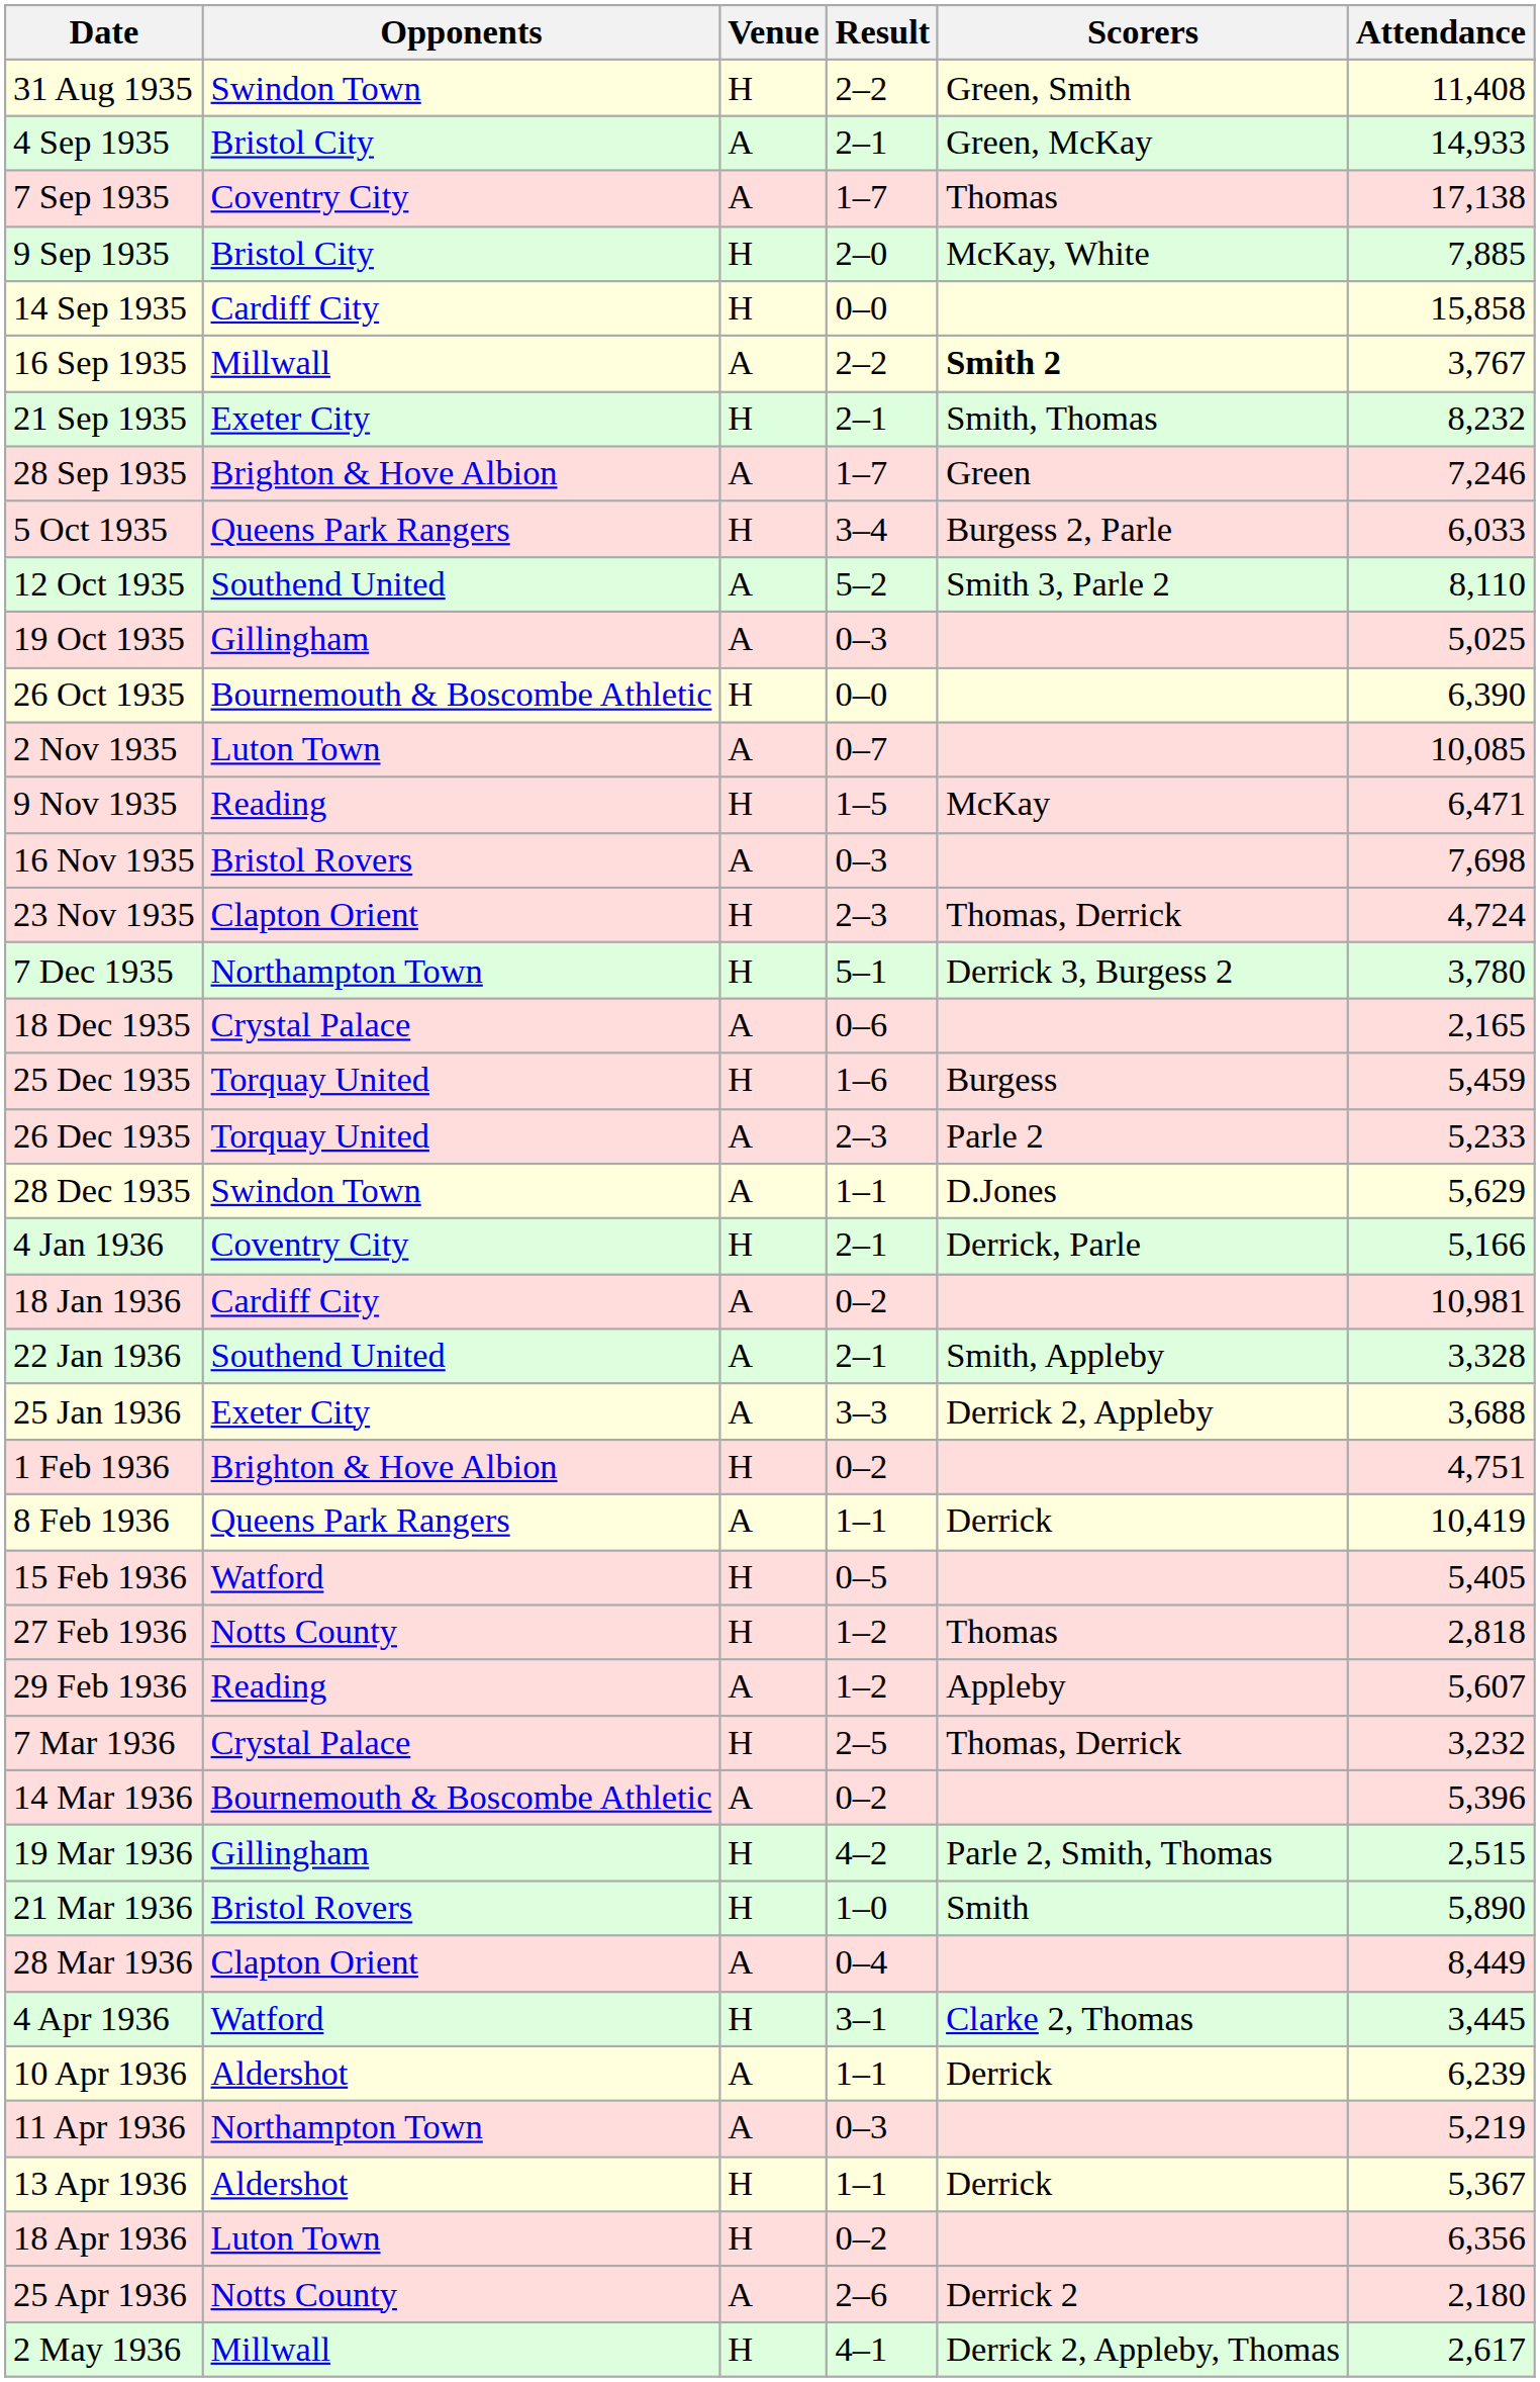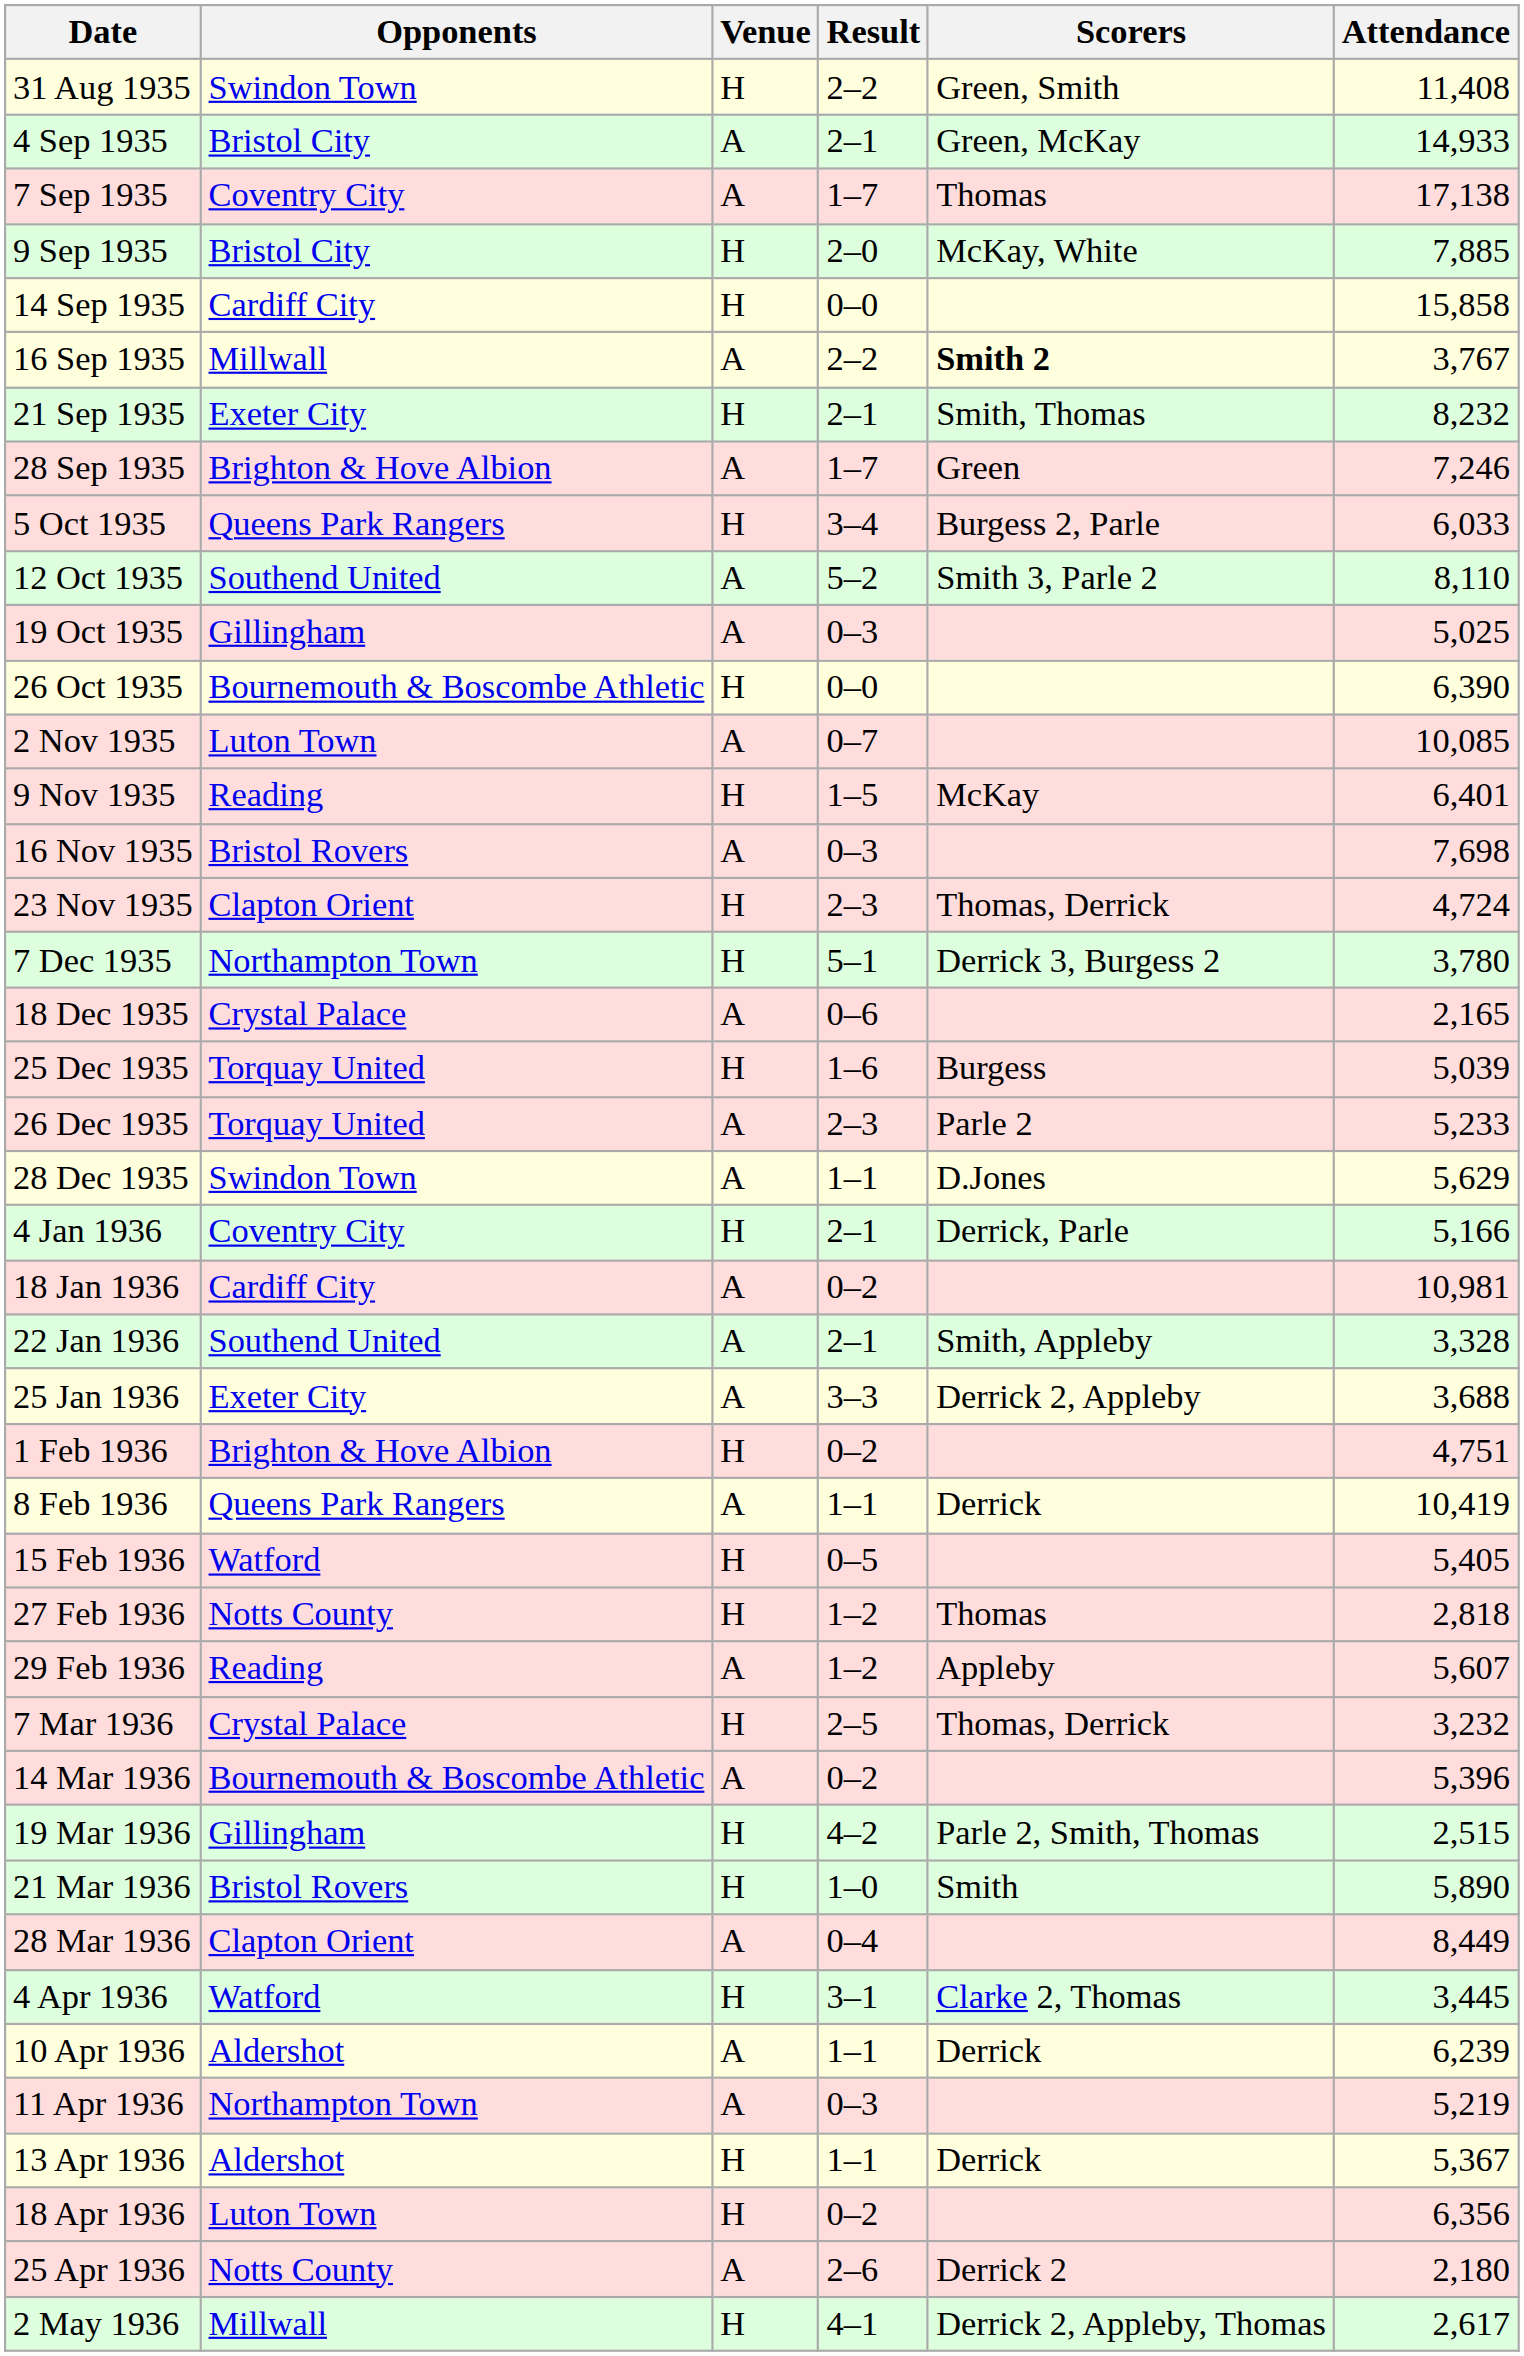 <table class="wikitable sortable">
 <tr>
 <th>Date</th>
 <th>Opponents</th>
 <th>Venue</th>
 <th>Result</th>
 <th>Scorers</th>
 <th>Attendance</th>
 </tr>
 <tr bgcolor="#ffffdd">
 <td>31 Aug 1935</td>
 <td><a href='#'>Swindon Town</a></td>
 <td>H</td>
 <td>2–2</td>
 <td>Green, Smith</td>
 <td align="right">11,408</td>
 </tr>
 <tr bgcolor="#ddffdd">
 <td>4 Sep 1935</td>
 <td><a href='#'>Bristol City</a></td>
 <td>A</td>
 <td>2–1</td>
 <td>Green, McKay</td>
 <td align="right">14,933</td>
 </tr>
 <tr bgcolor="#ffdddd">
 <td>7 Sep 1935</td>
 <td><a href='#'>Coventry City</a></td>
 <td>A</td>
 <td>1–7</td>
 <td>Thomas</td>
 <td align="right">17,138</td>
 </tr>
 <tr bgcolor="#ddffdd">
 <td>9 Sep 1935</td>
 <td><a href='#'>Bristol City</a></td>
 <td>H</td>
 <td>2–0</td>
 <td>McKay, White</td>
 <td align="right">7,885</td>
 </tr>
 <tr bgcolor="#ffffdd">
 <td>14 Sep 1935</td>
 <td><a href='#'>Cardiff City</a></td>
 <td>H</td>
 <td>0–0</td>
 <td></td>
 <td align="right">15,858</td>
 </tr>
 <tr bgcolor="#ffffdd">
 <td>16 Sep 1935</td>
 <td><a href='#'>Millwall</a></td>
 <td>A</td>
 <td>2–2</td>
 <td><strong>Smith 2</strong></td>
 <td align="right">3,767</td>
 </tr>
 <tr bgcolor="#ddffdd">
 <td>21 Sep 1935</td>
 <td><a href='#'>Exeter City</a></td>
 <td>H</td>
 <td>2–1</td>
 <td>Smith, Thomas</td>
 <td align="right">8,232</td>
 </tr>
 <tr bgcolor="#ffdddd">
 <td>28 Sep 1935</td>
 <td><a href='#'>Brighton & Hove Albion</a></td>
 <td>A</td>
 <td>1–7</td>
 <td>Green</td>
 <td align="right">7,246</td>
 </tr>
 <tr bgcolor="#ffdddd">
 <td>5 Oct 1935</td>
 <td><a href='#'>Queens Park Rangers</a></td>
 <td>H</td>
 <td>3–4</td>
 <td>Burgess 2, Parle</td>
 <td align="right">6,033</td>
 </tr>
 <tr bgcolor="#ddffdd">
 <td>12 Oct 1935</td>
 <td><a href='#'>Southend United</a></td>
 <td>A</td>
 <td>5–2</td>
 <td>Smith 3, Parle 2</td>
 <td align="right">8,110</td>
 </tr>
 <tr bgcolor="#ffdddd">
 <td>19 Oct 1935</td>
 <td><a href='#'>Gillingham</a></td>
 <td>A</td>
 <td>0–3</td>
 <td></td>
 <td align="right">5,025</td>
 </tr>
 <tr bgcolor="#ffffdd">
 <td>26 Oct 1935</td>
 <td><a href='#'>Bournemouth & Boscombe Athletic</a></td>
 <td>H</td>
 <td>0–0</td>
 <td></td>
 <td align="right">6,390</td>
 </tr>
 <tr bgcolor="#ffdddd">
 <td>2 Nov 1935</td>
 <td><a href='#'>Luton Town</a></td>
 <td>A</td>
 <td>0–7</td>
 <td></td>
 <td align="right">10,085</td>
 </tr>
 <tr bgcolor="#ffdddd">
 <td>9 Nov 1935</td>
 <td><a href='#'>Reading</a></td>
 <td>H</td>
 <td>1–5</td>
 <td>McKay</td>
-<td align="right">6,471</td>
+<td align="right">6,401</td>
 </tr>
 <tr bgcolor="#ffdddd">
 <td>16 Nov 1935</td>
 <td><a href='#'>Bristol Rovers</a></td>
 <td>A</td>
 <td>0–3</td>
 <td></td>
 <td align="right">7,698</td>
 </tr>
 <tr bgcolor="#ffdddd">
 <td>23 Nov 1935</td>
 <td><a href='#'>Clapton Orient</a></td>
 <td>H</td>
 <td>2–3</td>
 <td>Thomas, Derrick</td>
 <td align="right">4,724</td>
 </tr>
 <tr bgcolor="#ddffdd">
 <td>7 Dec 1935</td>
 <td><a href='#'>Northampton Town</a></td>
 <td>H</td>
 <td>5–1</td>
 <td>Derrick 3, Burgess 2</td>
 <td align="right">3,780</td>
 </tr>
 <tr bgcolor="#ffdddd">
 <td>18 Dec 1935</td>
 <td><a href='#'>Crystal Palace</a></td>
 <td>A</td>
 <td>0–6</td>
 <td></td>
 <td align="right">2,165</td>
 </tr>
 <tr bgcolor="#ffdddd">
 <td>25 Dec 1935</td>
 <td><a href='#'>Torquay United</a></td>
 <td>H</td>
 <td>1–6</td>
 <td>Burgess</td>
-<td align="right">5,459</td>
+<td align="right">5,039</td>
 </tr>
 <tr bgcolor="#ffdddd">
 <td>26 Dec 1935</td>
 <td><a href='#'>Torquay United</a></td>
 <td>A</td>
 <td>2–3</td>
 <td>Parle 2</td>
 <td align="right">5,233</td>
 </tr>
 <tr bgcolor="#ffffdd">
 <td>28 Dec 1935</td>
 <td><a href='#'>Swindon Town</a></td>
 <td>A</td>
 <td>1–1</td>
 <td>D.Jones</td>
 <td align="right">5,629</td>
 </tr>
 <tr bgcolor="#ddffdd">
 <td>4 Jan 1936</td>
 <td><a href='#'>Coventry City</a></td>
 <td>H</td>
 <td>2–1</td>
 <td>Derrick, Parle</td>
 <td align="right">5,166</td>
 </tr>
 <tr bgcolor="#ffdddd">
 <td>18 Jan 1936</td>
 <td><a href='#'>Cardiff City</a></td>
 <td>A</td>
 <td>0–2</td>
 <td></td>
 <td align="right">10,981</td>
 </tr>
 <tr bgcolor="#ddffdd">
 <td>22 Jan 1936</td>
 <td><a href='#'>Southend United</a></td>
 <td>A</td>
 <td>2–1</td>
 <td>Smith, Appleby</td>
 <td align="right">3,328</td>
 </tr>
 <tr bgcolor="#ffffdd">
 <td>25 Jan 1936</td>
 <td><a href='#'>Exeter City</a></td>
 <td>A</td>
 <td>3–3</td>
 <td>Derrick 2, Appleby</td>
 <td align="right">3,688</td>
 </tr>
 <tr bgcolor="#ffdddd">
 <td>1 Feb 1936</td>
 <td><a href='#'>Brighton & Hove Albion</a></td>
 <td>H</td>
 <td>0–2</td>
 <td></td>
 <td align="right">4,751</td>
 </tr>
 <tr bgcolor="#ffffdd">
 <td>8 Feb 1936</td>
 <td><a href='#'>Queens Park Rangers</a></td>
 <td>A</td>
 <td>1–1</td>
 <td>Derrick</td>
 <td align="right">10,419</td>
 </tr>
 <tr bgcolor="#ffdddd">
 <td>15 Feb 1936</td>
 <td><a href='#'>Watford</a></td>
 <td>H</td>
 <td>0–5</td>
 <td></td>
 <td align="right">5,405</td>
 </tr>
 <tr bgcolor="#ffdddd">
 <td>27 Feb 1936</td>
 <td><a href='#'>Notts County</a></td>
 <td>H</td>
 <td>1–2</td>
 <td>Thomas</td>
 <td align="right">2,818</td>
 </tr>
 <tr bgcolor="#ffdddd">
 <td>29 Feb 1936</td>
 <td><a href='#'>Reading</a></td>
 <td>A</td>
 <td>1–2</td>
 <td>Appleby</td>
 <td align="right">5,607</td>
 </tr>
 <tr bgcolor="#ffdddd">
 <td>7 Mar 1936</td>
 <td><a href='#'>Crystal Palace</a></td>
 <td>H</td>
 <td>2–5</td>
 <td>Thomas, Derrick</td>
 <td align="right">3,232</td>
 </tr>
 <tr bgcolor="#ffdddd">
 <td>14 Mar 1936</td>
 <td><a href='#'>Bournemouth & Boscombe Athletic</a></td>
 <td>A</td>
 <td>0–2</td>
 <td></td>
 <td align="right">5,396</td>
 </tr>
 <tr bgcolor="#ddffdd">
 <td>19 Mar 1936</td>
 <td><a href='#'>Gillingham</a></td>
 <td>H</td>
 <td>4–2</td>
 <td>Parle 2, Smith, Thomas</td>
 <td align="right">2,515</td>
 </tr>
 <tr bgcolor="#ddffdd">
 <td>21 Mar 1936</td>
 <td><a href='#'>Bristol Rovers</a></td>
 <td>H</td>
 <td>1–0</td>
 <td>Smith</td>
 <td align="right">5,890</td>
 </tr>
 <tr bgcolor="#ffdddd">
 <td>28 Mar 1936</td>
 <td><a href='#'>Clapton Orient</a></td>
 <td>A</td>
 <td>0–4</td>
 <td></td>
 <td align="right">8,449</td>
 </tr>
 <tr bgcolor="#ddffdd">
 <td>4 Apr 1936</td>
 <td><a href='#'>Watford</a></td>
 <td>H</td>
 <td>3–1</td>
 <td><a href='#'>Clarke</a> 2, Thomas</td>
 <td align="right">3,445</td>
 </tr>
 <tr bgcolor="#ffffdd">
 <td>10 Apr 1936</td>
 <td><a href='#'>Aldershot</a></td>
 <td>A</td>
 <td>1–1</td>
 <td>Derrick</td>
 <td align="right">6,239</td>
 </tr>
 <tr bgcolor="#ffdddd">
 <td>11 Apr 1936</td>
 <td><a href='#'>Northampton Town</a></td>
 <td>A</td>
 <td>0–3</td>
 <td></td>
 <td align="right">5,219</td>
 </tr>
 <tr bgcolor="#ffffdd">
 <td>13 Apr 1936</td>
 <td><a href='#'>Aldershot</a></td>
 <td>H</td>
 <td>1–1</td>
 <td>Derrick</td>
 <td align="right">5,367</td>
 </tr>
 <tr bgcolor="#ffdddd">
 <td>18 Apr 1936</td>
 <td><a href='#'>Luton Town</a></td>
 <td>H</td>
 <td>0–2</td>
 <td></td>
 <td align="right">6,356</td>
 </tr>
 <tr bgcolor="#ffdddd">
 <td>25 Apr 1936</td>
 <td><a href='#'>Notts County</a></td>
 <td>A</td>
 <td>2–6</td>
 <td>Derrick 2</td>
 <td align="right">2,180</td>
 </tr>
 <tr bgcolor="#ddffdd">
 <td>2 May 1936</td>
 <td><a href='#'>Millwall</a></td>
 <td>H</td>
 <td>4–1</td>
 <td>Derrick 2, Appleby, Thomas</td>
 <td align="right">2,617</td>
 </tr>
 </table>
